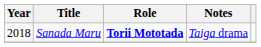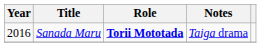 <table class="wikitable">
 <tr>
 <th>Year</th>
 <th>Title</th>
 <th>Role</th>
 <th>Notes</th>
 <th></th>
 </tr>
 <tr>
-<td>2018</td>
+<td>2016</td>
 <td><em><a href='#'>Sanada Maru</a></em></td>
 <td><strong><a href='#'>Torii Mototada</a></strong></td>
 <td><a href='#'><em>Taiga</em> drama</a></td>
 <td></td>
 </tr>
 <tr>
 </tr>
 </table>
